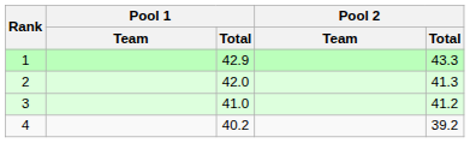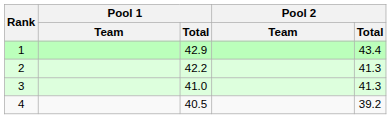 <table class="wikitable" style="text-align:center;">
 <tr>
 <th rowspan=2>Rank</th>
 <th colspan=2>Pool 1</th>
 <th colspan=2>Pool 2</th>
 </tr>
 <tr>
 <th width=190>Team</th>
 <th>Total</th>
 <th width=190>Team</th>
 <th>Total</th>
 </tr>
 <tr bgcolor=bbffbb>
 <td>1</td>
 <td align=left></td>
 <td>42.9</td>
 <td align=left></td>
-<td>43.3</td>
+<td>43.4</td>
 </tr>
 <tr bgcolor=ddffdd>
 <td>2</td>
 <td align=left></td>
-<td>42.0</td>
+<td>42.2</td>
 <td align=left></td>
 <td>41.3</td>
 </tr>
 <tr bgcolor=ddffdd>
 <td>3</td>
 <td align=left></td>
 <td>41.0</td>
 <td align=left></td>
-<td>41.2</td>
+<td>41.3</td>
 </tr>
 <tr>
 <td>4</td>
 <td align=left></td>
-<td>40.2</td>
+<td>40.5</td>
 <td align=left></td>
 <td>39.2</td>
 </tr>
 </table>
